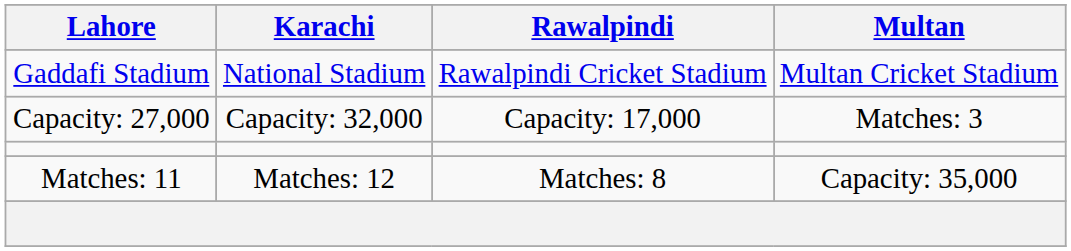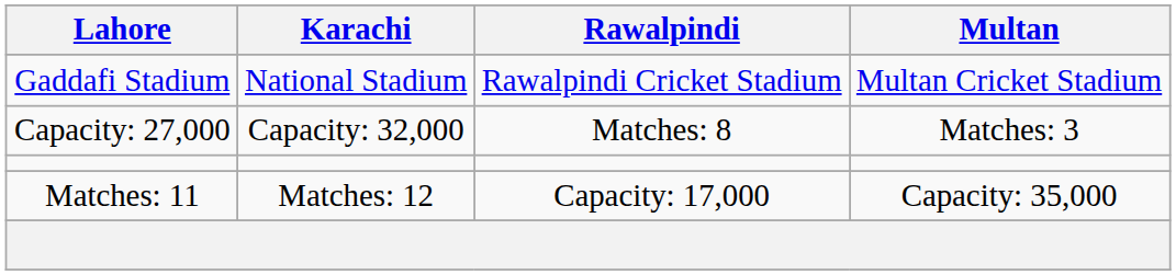 <table class="wikitable" style="text-align:center;margin:1em auto;">
 <tr>
 <th><a href='#'>Lahore</a></th>
 <th><a href='#'>Karachi</a></th>
 <th><a href='#'>Rawalpindi</a></th>
 <th><a href='#'>Multan</a></th>
 </tr>
 <tr>
 <td><a href='#'>Gaddafi Stadium</a></td>
 <td><a href='#'>National Stadium</a></td>
 <td><a href='#'>Rawalpindi Cricket Stadium</a></td>
 <td><a href='#'>Multan Cricket Stadium</a></td>
 </tr>
 <tr>
 <td>Capacity: 27,000</td>
 <td>Capacity: 32,000</td>
-<td>Capacity: 17,000</td>
+<td>Matches: 8</td>
 <td>Matches: 3</td>
 </tr>
 <tr>
 <td></td>
 <td></td>
 <td></td>
 <td></td>
 </tr>
 <tr>
 <td>Matches: 11</td>
 <td>Matches: 12</td>
-<td>Matches: 8</td>
+<td>Capacity: 17,000</td>
 <td>Capacity: 35,000</td>
 </tr>
 <tr>
 <th colspan="4"><br></th>
 </tr>
 </table>
